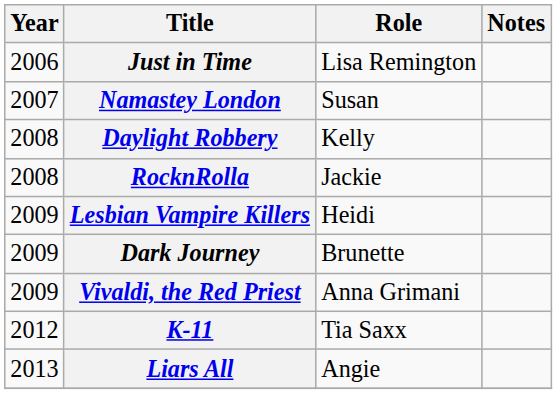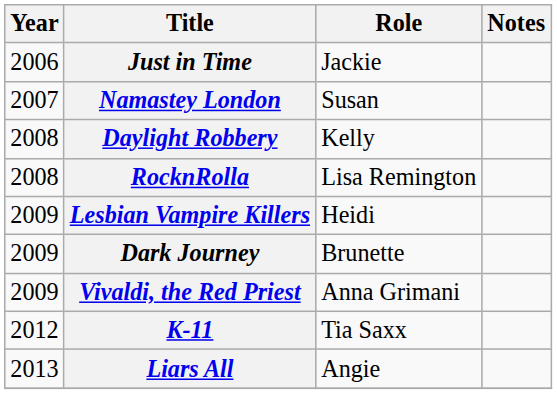 <table class="wikitable sortable plainrowheaders">
 <tr>
 <th scope="col">Year</th>
 <th scope="col">Title</th>
 <th scope="col">Role</th>
 <th scope="col" class="unsortable">Notes</th>
 </tr>
 <tr>
 <td align=>2006</td>
 <th scope="row"><em>Just in Time </em></th>
-<td>Lisa Remington</td>
+<td>Jackie</td>
 <td></td>
 </tr>
 <tr>
 <td align=>2007</td>
 <th scope="row"><em><a href='#'>Namastey London</a></em></th>
 <td>Susan</td>
 <td></td>
 </tr>
 <tr>
 <td align=>2008</td>
 <th scope="row"><em><a href='#'>Daylight Robbery</a></em></th>
 <td>Kelly</td>
 <td></td>
 </tr>
 <tr>
 <td align=>2008</td>
 <th scope="row"><em><a href='#'>RocknRolla</a></em></th>
-<td>Jackie</td>
+<td>Lisa Remington</td>
 <td></td>
 </tr>
 <tr>
 <td align=>2009</td>
 <th scope="row"><em><a href='#'>Lesbian Vampire Killers</a></em></th>
 <td>Heidi</td>
 <td></td>
 </tr>
 <tr>
 <td align=>2009</td>
 <th scope="row"><em>Dark Journey</em></th>
 <td>Brunette</td>
 <td></td>
 </tr>
 <tr>
 <td align=>2009</td>
 <th scope="row"><em><a href='#'>Vivaldi, the Red Priest</a></em></th>
 <td>Anna Grimani</td>
 <td></td>
 </tr>
 <tr>
 <td align=>2012</td>
 <th scope="row"><em><a href='#'>K-11</a></em></th>
 <td>Tia Saxx</td>
 </tr>
 <tr>
 <td align=>2013</td>
 <th scope="row"><em><a href='#'>Liars All</a></em></th>
 <td>Angie</td>
 <td></td>
 </tr>
 <tr>
 </tr>
 </table>
